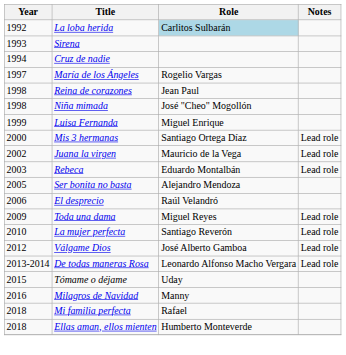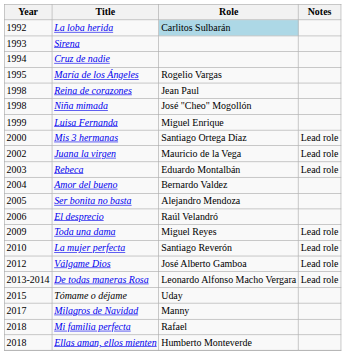 <table class="wikitable sortable">
 <tr>
 <th>Year</th>
 <th>Title</th>
 <th>Role</th>
 <th>Notes</th>
 </tr>
 <tr>
 <td>1992</td>
 <td><em><a href='#'>La loba herida</a></em></td>
 <td style="background: lightblue;">Carlitos Sulbarán</td>
 <td></td>
 </tr>
 <tr>
 <td>1993</td>
 <td><em><a href='#'>Sirena</a></em></td>
 <td></td>
 <td></td>
 </tr>
 <tr>
 <td>1994</td>
 <td><em><a href='#'>Cruz de nadie</a></em></td>
 <td></td>
 <td></td>
 </tr>
 <tr>
-<td>1997</td>
+<td>1995</td>
 <td><em><a href='#'>María de los Ángeles</a></em></td>
 <td>Rogelio Vargas</td>
 <td></td>
 </tr>
 <tr>
 <td>1998</td>
 <td><em><a href='#'>Reina de corazones</a></em></td>
 <td>Jean Paul</td>
 <td></td>
 </tr>
 <tr>
 <td>1998</td>
 <td><em><a href='#'>Niña mimada</a></em></td>
 <td>José "Cheo" Mogollón</td>
 <td></td>
 </tr>
 <tr>
 <td>1999</td>
 <td><em><a href='#'>Luisa Fernanda</a></em></td>
 <td>Miguel Enrique</td>
 <td></td>
 </tr>
 <tr>
 <td>2000</td>
 <td><em><a href='#'>Mis 3 hermanas</a></em></td>
 <td>Santiago Ortega Díaz</td>
 <td>Lead role</td>
 </tr>
 <tr>
 <td>2002</td>
 <td><em><a href='#'>Juana la virgen</a></em></td>
 <td>Mauricio de la Vega</td>
 <td>Lead role</td>
 </tr>
 <tr>
 <td>2003</td>
 <td><em><a href='#'>Rebeca</a></em></td>
 <td>Eduardo Montalbán</td>
 <td>Lead role</td>
+</tr>
+<tr>
+<td>2004</td>
+<td><em><a href='#'>Amor del bueno</a></em></td>
+<td>Bernardo Valdez</td>
+<td></td>
 </tr>
 <tr>
 <td>2005</td>
 <td><em><a href='#'>Ser bonita no basta</a></em></td>
 <td>Alejandro Mendoza</td>
 <td></td>
 </tr>
 <tr>
 <td>2006</td>
 <td><em><a href='#'>El desprecio</a></em></td>
 <td>Raúl Velandró</td>
 <td></td>
 </tr>
 <tr>
 <td>2009</td>
 <td><em><a href='#'>Toda una dama</a></em></td>
 <td>Miguel Reyes</td>
 <td>Lead role</td>
 </tr>
 <tr>
 <td>2010</td>
 <td><em><a href='#'>La mujer perfecta</a></em></td>
 <td>Santiago Reverón</td>
 <td>Lead role</td>
 </tr>
 <tr>
 <td>2012</td>
 <td><em><a href='#'>Válgame Dios</a></em></td>
 <td>José Alberto Gamboa</td>
 <td>Lead role</td>
 </tr>
 <tr>
 <td>2013-2014</td>
 <td><em><a href='#'>De todas maneras Rosa</a></em></td>
 <td>Leonardo Alfonso Macho Vergara</td>
 <td>Lead role</td>
 </tr>
 <tr>
 <td>2015</td>
 <td><em>Tómame o déjame</em></td>
 <td>Uday</td>
 <td></td>
 </tr>
 <tr>
-<td>2016</td>
+<td>2017</td>
 <td><em><a href='#'>Milagros de Navidad </a></em></td>
 <td>Manny</td>
 <td></td>
 </tr>
 <tr>
 <td>2018</td>
 <td><em><a href='#'>Mi familia perfecta</a></em></td>
 <td>Rafael</td>
 <td></td>
 </tr>
 <tr>
 <td>2018</td>
 <td><em><a href='#'>Ellas aman, ellos mienten</a></em></td>
 <td>Humberto Monteverde</td>
 <td></td>
 </tr>
 <tr>
 </tr>
 </table>
